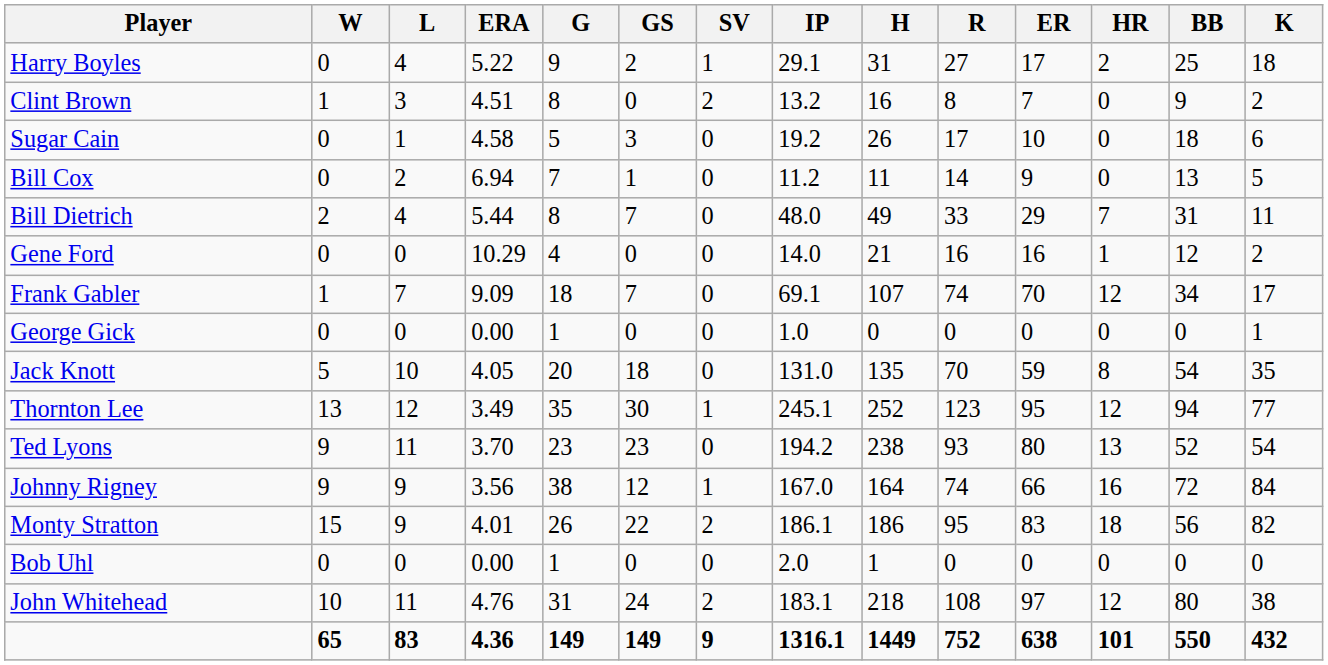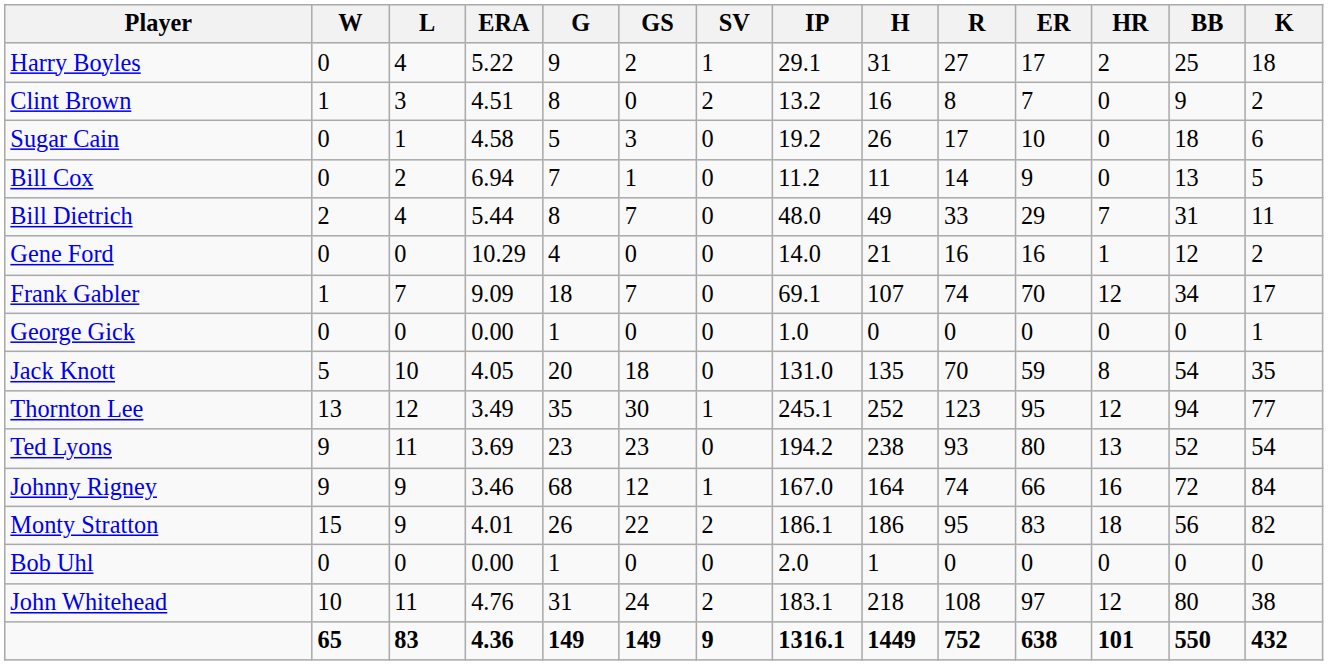 <table class="wikitable sortable">
 <tr>
 <th width="20%">Player</th>
 <th width="5%">W</th>
 <th width="5%">L</th>
 <th width="5%">ERA</th>
 <th width="5%">G</th>
 <th width="5%">GS</th>
 <th width="5%">SV</th>
 <th width="5%">IP</th>
 <th width="5%">H</th>
 <th width="5%">R</th>
 <th width="5%">ER</th>
 <th width="5%">HR</th>
 <th width="5%">BB</th>
 <th width="5%">K</th>
 </tr>
 <tr>
 <td><a href='#'>Harry Boyles</a></td>
 <td>0</td>
 <td>4</td>
 <td>5.22</td>
 <td>9</td>
 <td>2</td>
 <td>1</td>
 <td>29.1</td>
 <td>31</td>
 <td>27</td>
 <td>17</td>
 <td>2</td>
 <td>25</td>
 <td>18</td>
 </tr>
 <tr>
 <td><a href='#'>Clint Brown</a></td>
 <td>1</td>
 <td>3</td>
 <td>4.51</td>
 <td>8</td>
 <td>0</td>
 <td>2</td>
 <td>13.2</td>
 <td>16</td>
 <td>8</td>
 <td>7</td>
 <td>0</td>
 <td>9</td>
 <td>2</td>
 </tr>
 <tr>
 <td><a href='#'>Sugar Cain</a></td>
 <td>0</td>
 <td>1</td>
 <td>4.58</td>
 <td>5</td>
 <td>3</td>
 <td>0</td>
 <td>19.2</td>
 <td>26</td>
 <td>17</td>
 <td>10</td>
 <td>0</td>
 <td>18</td>
 <td>6</td>
 </tr>
 <tr>
 <td><a href='#'>Bill Cox</a></td>
 <td>0</td>
 <td>2</td>
 <td>6.94</td>
 <td>7</td>
 <td>1</td>
 <td>0</td>
 <td>11.2</td>
 <td>11</td>
 <td>14</td>
 <td>9</td>
 <td>0</td>
 <td>13</td>
 <td>5</td>
 </tr>
 <tr>
 <td><a href='#'>Bill Dietrich</a></td>
 <td>2</td>
 <td>4</td>
 <td>5.44</td>
 <td>8</td>
 <td>7</td>
 <td>0</td>
 <td>48.0</td>
 <td>49</td>
 <td>33</td>
 <td>29</td>
 <td>7</td>
 <td>31</td>
 <td>11</td>
 </tr>
 <tr>
 <td><a href='#'>Gene Ford</a></td>
 <td>0</td>
 <td>0</td>
 <td>10.29</td>
 <td>4</td>
 <td>0</td>
 <td>0</td>
 <td>14.0</td>
 <td>21</td>
 <td>16</td>
 <td>16</td>
 <td>1</td>
 <td>12</td>
 <td>2</td>
 </tr>
 <tr>
 <td><a href='#'>Frank Gabler</a></td>
 <td>1</td>
 <td>7</td>
 <td>9.09</td>
 <td>18</td>
 <td>7</td>
 <td>0</td>
 <td>69.1</td>
 <td>107</td>
 <td>74</td>
 <td>70</td>
 <td>12</td>
 <td>34</td>
 <td>17</td>
 </tr>
 <tr>
 <td><a href='#'>George Gick</a></td>
 <td>0</td>
 <td>0</td>
 <td>0.00</td>
 <td>1</td>
 <td>0</td>
 <td>0</td>
 <td>1.0</td>
 <td>0</td>
 <td>0</td>
 <td>0</td>
 <td>0</td>
 <td>0</td>
 <td>1</td>
 </tr>
 <tr>
 <td><a href='#'>Jack Knott</a></td>
 <td>5</td>
 <td>10</td>
 <td>4.05</td>
 <td>20</td>
 <td>18</td>
 <td>0</td>
 <td>131.0</td>
 <td>135</td>
 <td>70</td>
 <td>59</td>
 <td>8</td>
 <td>54</td>
 <td>35</td>
 </tr>
 <tr>
 <td><a href='#'>Thornton Lee</a></td>
 <td>13</td>
 <td>12</td>
 <td>3.49</td>
 <td>35</td>
 <td>30</td>
 <td>1</td>
 <td>245.1</td>
 <td>252</td>
 <td>123</td>
 <td>95</td>
 <td>12</td>
 <td>94</td>
 <td>77</td>
 </tr>
 <tr>
 <td><a href='#'>Ted Lyons</a></td>
 <td>9</td>
 <td>11</td>
-<td>3.70</td>
+<td>3.69</td>
 <td>23</td>
 <td>23</td>
 <td>0</td>
 <td>194.2</td>
 <td>238</td>
 <td>93</td>
 <td>80</td>
 <td>13</td>
 <td>52</td>
 <td>54</td>
 </tr>
 <tr>
 <td><a href='#'>Johnny Rigney</a></td>
 <td>9</td>
 <td>9</td>
-<td>3.56</td>
-<td>38</td>
+<td>3.46</td>
+<td>68</td>
 <td>12</td>
 <td>1</td>
 <td>167.0</td>
 <td>164</td>
 <td>74</td>
 <td>66</td>
 <td>16</td>
 <td>72</td>
 <td>84</td>
 </tr>
 <tr>
 <td><a href='#'>Monty Stratton</a></td>
 <td>15</td>
 <td>9</td>
 <td>4.01</td>
 <td>26</td>
 <td>22</td>
 <td>2</td>
 <td>186.1</td>
 <td>186</td>
 <td>95</td>
 <td>83</td>
 <td>18</td>
 <td>56</td>
 <td>82</td>
 </tr>
 <tr>
 <td><a href='#'>Bob Uhl</a></td>
 <td>0</td>
 <td>0</td>
 <td>0.00</td>
 <td>1</td>
 <td>0</td>
 <td>0</td>
 <td>2.0</td>
 <td>1</td>
 <td>0</td>
 <td>0</td>
 <td>0</td>
 <td>0</td>
 <td>0</td>
 </tr>
 <tr>
 <td><a href='#'>John Whitehead</a></td>
 <td>10</td>
 <td>11</td>
 <td>4.76</td>
 <td>31</td>
 <td>24</td>
 <td>2</td>
 <td>183.1</td>
 <td>218</td>
 <td>108</td>
 <td>97</td>
 <td>12</td>
 <td>80</td>
 <td>38</td>
 </tr>
 <tr class="sortbottom">
 <td></td>
 <td><strong>65</strong></td>
 <td><strong>83</strong></td>
 <td><strong>4.36</strong></td>
 <td><strong>149</strong></td>
 <td><strong>149</strong></td>
 <td><strong>9</strong></td>
 <td><strong>1316.1</strong></td>
 <td><strong>1449</strong></td>
 <td><strong>752</strong></td>
 <td><strong>638</strong></td>
 <td><strong>101</strong></td>
 <td><strong>550</strong></td>
 <td><strong>432</strong></td>
 </tr>
 </table>
